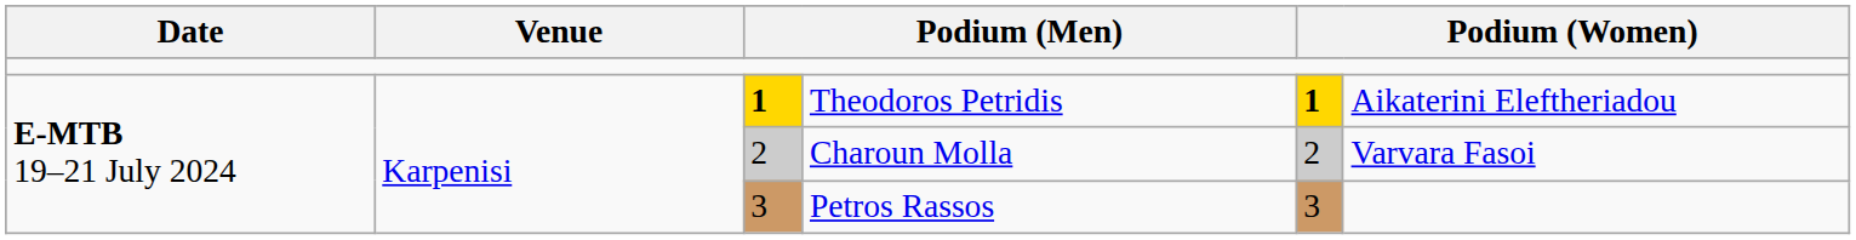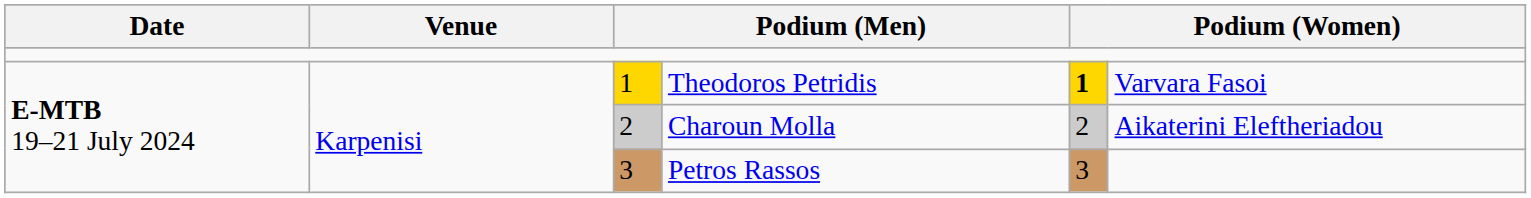 <table class="wikitable" width=70%>
 <tr>
 <th>Date</th>
 <th width=20%>Venue</th>
 <th colspan=2 width=30%>Podium (Men)</th>
 <th colspan=2 width=30%>Podium (Women)</th>
 </tr>
 <tr>
 <td colspan=6></td>
 </tr>
 <tr>
 <td rowspan=3><strong>E-MTB</strong> <br> 19–21 July 2024</td>
 <td rowspan=3><br><a href='#'>Karpenisi</a></td>
-<td bgcolor=FFD700><strong>1</strong></td>
+<td bgcolor=FFD700>1</td>
 <td><a href='#'>Theodoros Petridis</a></td>
 <td bgcolor=FFD700><strong>1</strong></td>
-<td><a href='#'>Aikaterini Eleftheriadou</a></td>
+<td><a href='#'>Varvara Fasoi</a></td>
 </tr>
 <tr>
 <td bgcolor=CCCCCC>2</td>
 <td><a href='#'>Charoun Molla</a></td>
 <td bgcolor=CCCCCC>2</td>
-<td><a href='#'>Varvara Fasoi</a></td>
+<td><a href='#'>Aikaterini Eleftheriadou</a></td>
 </tr>
 <tr>
 <td bgcolor=CC9966>3</td>
 <td><a href='#'>Petros Rassos</a></td>
 <td bgcolor=CC9966>3</td>
 <td></td>
 </tr>
 </table>
